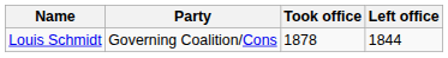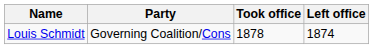 <table class="wikitable">
 <tr>
 <th>Name</th>
 <th>Party</th>
 <th>Took office</th>
 <th>Left office</th>
 </tr>
 <tr>
 <td><a href='#'>Louis Schmidt</a></td>
 <td>Governing Coalition/<a href='#'>Cons</a></td>
 <td>1878</td>
-<td>1844</td>
+<td>1874</td>
 </tr>
 </table>
